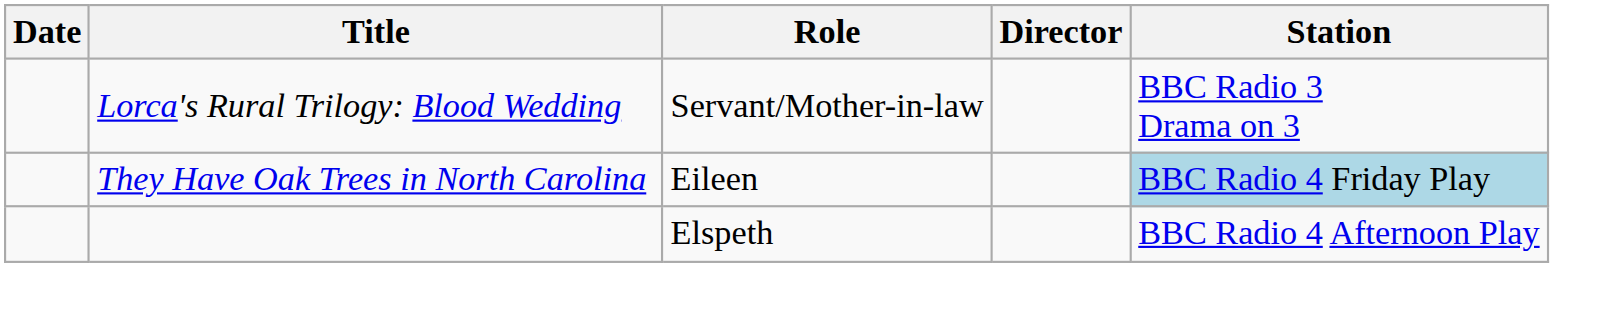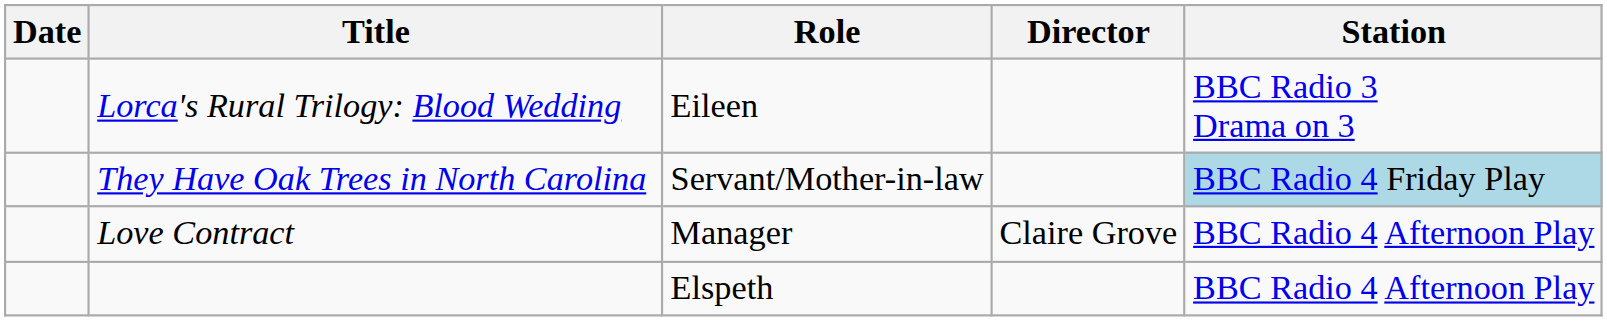 <table class="wikitable sortable">
 <tr>
 <th>Date</th>
 <th>Title</th>
 <th>Role</th>
 <th>Director</th>
 <th>Station</th>
 </tr>
 <tr>
 <td></td>
 <td><em><a href='#'>Lorca</a>'s Rural Trilogy: <a href='#'>Blood Wedding</a></em> </td>
-<td>Servant/Mother-in-law</td>
+<td>Eileen</td>
 <td></td>
 <td><a href='#'>BBC Radio 3</a><br><a href='#'>Drama on 3</a></td>
 </tr>
 <tr>
 <td></td>
 <td><em><a href='#'>They Have Oak Trees in North Carolina</a></em> </td>
-<td>Eileen</td>
+<td>Servant/Mother-in-law</td>
 <td></td>
 <td style="background: lightblue;"><a href='#'>BBC Radio 4</a> Friday Play</td>
+</tr>
+<tr>
+<td></td>
+<td><em>Love Contract</em> </td>
+<td>Manager</td>
+<td>Claire Grove</td>
+<td><a href='#'>BBC Radio 4</a> <a href='#'>Afternoon Play</a></td>
 </tr>
 <tr>
 <td></td>
 <td><em></em> </td>
 <td>Elspeth</td>
 <td></td>
 <td><a href='#'>BBC Radio 4</a> <a href='#'>Afternoon Play</a></td>
 </tr>
 </table>
